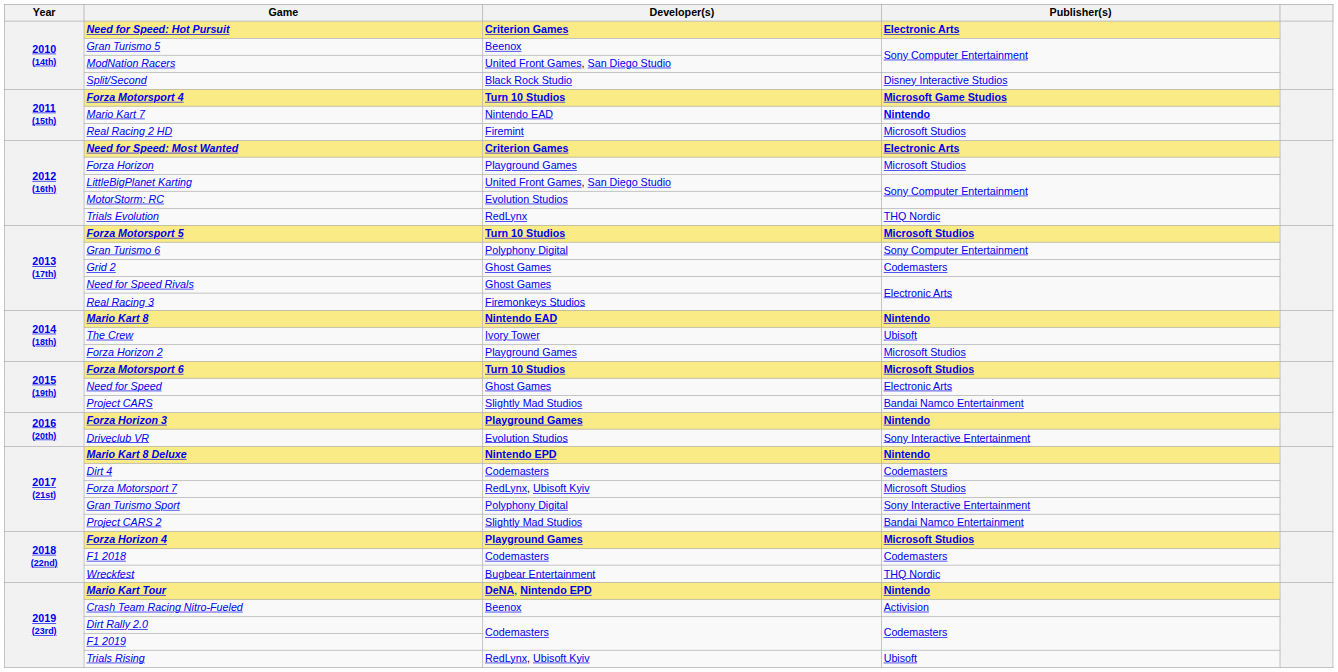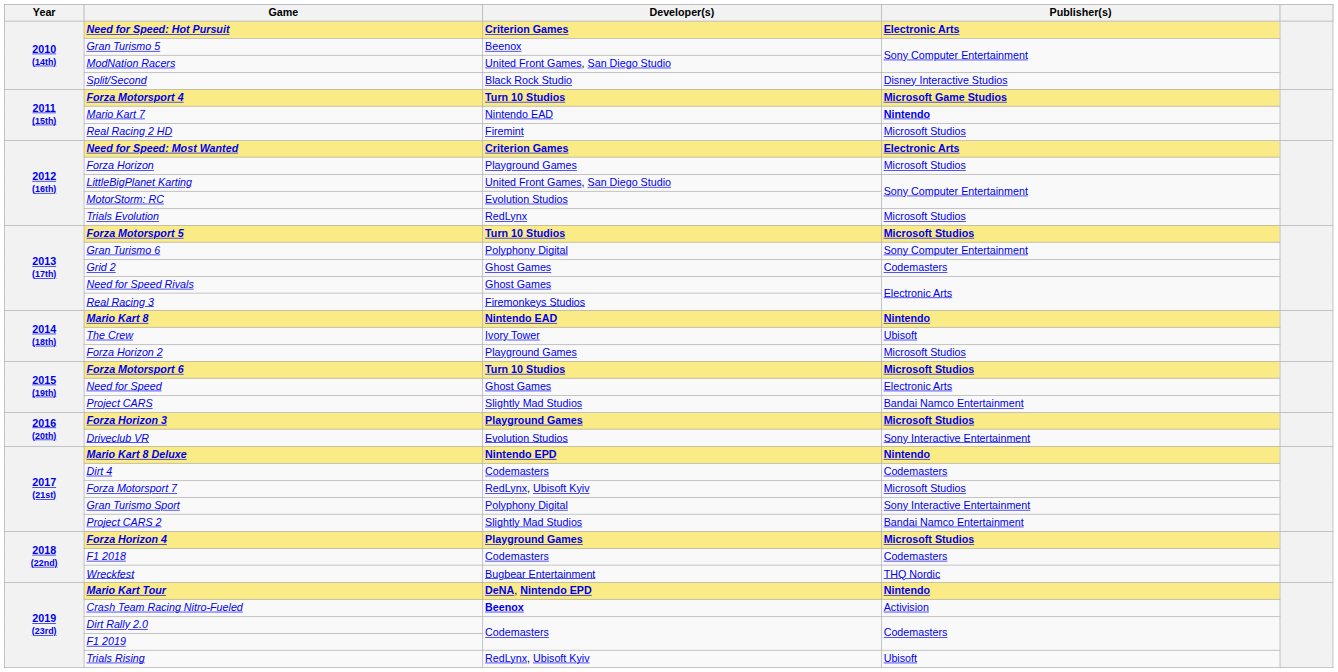 <table class="wikitable sortable" style="width:100%">
 <tr style="background:#bebebe">
 <th scope="col" style="width:6%;">Year</th>
 <th scope="col" style="width:30%;">Game</th>
 <th scope="col" style="width:30%;">Developer(s)</th>
 <th scope="col" style="width:30%;">Publisher(s)</th>
 <th scope="col" style="width:4%;" class="unsortable"></th>
 </tr>
 <tr>
 <th scope="row" rowspan="4" style="text-align:center"><a href='#'>2010</a> <br><small><a href='#'>(14th)</a> </small></th>
 <td style="background:#FAEB86"><strong><em><a href='#'>Need for Speed: Hot Pursuit</a></em></strong></td>
 <td style="background:#FAEB86"><strong><a href='#'>Criterion Games</a></strong></td>
 <td style="background:#FAEB86"><strong><a href='#'>Electronic Arts</a></strong></td>
 <th scope="row" rowspan="4" style="text-align;center;"></th>
 </tr>
 <tr>
 <td><em><a href='#'>Gran Turismo 5</a></em></td>
 <td><a href='#'>Beenox</a></td>
 <td rowspan=2><a href='#'>Sony Computer Entertainment</a></td>
 </tr>
 <tr>
 <td><em><a href='#'>ModNation Racers</a></em></td>
 <td><a href='#'>United Front Games</a>, <a href='#'>San Diego Studio</a></td>
 </tr>
 <tr>
 <td><em><a href='#'>Split/Second</a></em></td>
 <td><a href='#'>Black Rock Studio</a></td>
 <td><a href='#'>Disney Interactive Studios</a></td>
 </tr>
 <tr>
 <th scope="row" rowspan="3" style="text-align:center"><a href='#'>2011</a> <br><small><a href='#'>(15th)</a> </small></th>
 <td style="background:#FAEB86"><strong><em><a href='#'>Forza Motorsport 4</a></em></strong></td>
 <td style="background:#FAEB86"><strong><a href='#'>Turn 10 Studios</a></strong></td>
 <td style="background:#FAEB86"><strong><a href='#'>Microsoft Game Studios</a></strong></td>
 <th scope="row" rowspan="3" style="text-align;center;"></th>
 </tr>
 <tr>
 <td><em><a href='#'>Mario Kart 7</a></em></td>
 <td><a href='#'>Nintendo EAD</a></td>
 <td><strong><a href='#'>Nintendo</a></strong></td>
 </tr>
 <tr>
 <td><em><a href='#'>Real Racing 2 HD</a></em></td>
 <td><a href='#'>Firemint</a></td>
 <td><a href='#'>Microsoft Studios</a></td>
 </tr>
 <tr>
 <th scope="row" rowspan="5" style="text-align:center"><a href='#'>2012</a> <br><small><a href='#'>(16th)</a> </small></th>
 <td style="background:#FAEB86"><strong><em><a href='#'>Need for Speed: Most Wanted</a></em></strong></td>
 <td style="background:#FAEB86"><strong><a href='#'>Criterion Games</a></strong></td>
 <td style="background:#FAEB86"><strong><a href='#'>Electronic Arts</a></strong></td>
 <th scope="row" rowspan="5" style="text-align;center;"></th>
 </tr>
 <tr>
 <td><em><a href='#'>Forza Horizon</a></em></td>
 <td><a href='#'>Playground Games</a></td>
 <td><a href='#'>Microsoft Studios</a></td>
 </tr>
 <tr>
 <td><em><a href='#'>LittleBigPlanet Karting</a></em></td>
 <td><a href='#'>United Front Games</a>, <a href='#'>San Diego Studio</a></td>
 <td rowspan=2><a href='#'>Sony Computer Entertainment</a></td>
 </tr>
 <tr>
 <td><em><a href='#'>MotorStorm: RC</a></em></td>
 <td><a href='#'>Evolution Studios</a></td>
 </tr>
 <tr>
 <td><em><a href='#'>Trials Evolution</a></em></td>
 <td><a href='#'>RedLynx</a></td>
-<td><a href='#'>THQ Nordic</a></td>
+<td><a href='#'>Microsoft Studios</a></td>
 </tr>
 <tr>
 <th scope="row" rowspan="5" style="text-align:center"><a href='#'>2013</a> <br><small><a href='#'>(17th)</a> </small></th>
 <td style="background:#FAEB86"><strong><em><a href='#'>Forza Motorsport 5</a></em></strong></td>
 <td style="background:#FAEB86"><strong><a href='#'>Turn 10 Studios</a></strong></td>
 <td style="background:#FAEB86"><strong><a href='#'>Microsoft Studios</a></strong></td>
 <th scope="row" rowspan="5" style="text-align;center;"></th>
 </tr>
 <tr>
 <td><em><a href='#'>Gran Turismo 6</a></em></td>
 <td><a href='#'>Polyphony Digital</a></td>
 <td><a href='#'>Sony Computer Entertainment</a></td>
 </tr>
 <tr>
 <td><em><a href='#'>Grid 2</a></em></td>
 <td><a href='#'>Ghost Games</a></td>
 <td><a href='#'>Codemasters</a></td>
 </tr>
 <tr>
 <td><em><a href='#'>Need for Speed Rivals</a></em></td>
 <td><a href='#'>Ghost Games</a></td>
 <td rowspan=2><a href='#'>Electronic Arts</a></td>
 </tr>
 <tr>
 <td><em><a href='#'>Real Racing 3</a></em></td>
 <td><a href='#'>Firemonkeys Studios</a></td>
 </tr>
 <tr>
 <th scope="row" rowspan="3" style="text-align:center"><a href='#'>2014</a> <br><small><a href='#'>(18th)</a> </small></th>
 <td style="background:#FAEB86"><strong><em><a href='#'>Mario Kart 8</a></em></strong></td>
 <td style="background:#FAEB86"><strong><a href='#'>Nintendo EAD</a></strong></td>
 <td style="background:#FAEB86"><strong><a href='#'>Nintendo</a></strong></td>
 <th scope="row" rowspan="3" style="text-align;center;"></th>
 </tr>
 <tr>
 <td><em><a href='#'>The Crew</a></em></td>
 <td><a href='#'>Ivory Tower</a></td>
 <td><a href='#'>Ubisoft</a></td>
 </tr>
 <tr>
 <td><em><a href='#'>Forza Horizon 2</a></em></td>
 <td><a href='#'>Playground Games</a></td>
 <td><a href='#'>Microsoft Studios</a></td>
 </tr>
 <tr>
 <th scope="row" rowspan="3" style="text-align:center"><a href='#'>2015</a> <br><small><a href='#'>(19th)</a> </small></th>
 <td style="background:#FAEB86"><strong><em><a href='#'>Forza Motorsport 6</a></em></strong></td>
 <td style="background:#FAEB86"><strong><a href='#'>Turn 10 Studios</a></strong></td>
 <td style="background:#FAEB86"><strong><a href='#'>Microsoft Studios</a></strong></td>
 <th scope="row" rowspan="3" style="text-align;center;"></th>
 </tr>
 <tr>
 <td><em><a href='#'>Need for Speed</a></em></td>
 <td><a href='#'>Ghost Games</a></td>
 <td><a href='#'>Electronic Arts</a></td>
 </tr>
 <tr>
 <td><em><a href='#'>Project CARS</a></em></td>
 <td><a href='#'>Slightly Mad Studios</a></td>
 <td><a href='#'>Bandai Namco Entertainment</a></td>
 </tr>
 <tr>
 <th scope="row" rowspan="2" style="text-align:center"><a href='#'>2016</a> <br><small><a href='#'>(20th)</a> </small></th>
 <td style="background:#FAEB86"><strong><em><a href='#'>Forza Horizon 3</a></em></strong></td>
 <td style="background:#FAEB86"><strong><a href='#'>Playground Games</a></strong></td>
-<td style="background:#FAEB86"><strong><a href='#'>Nintendo</a></strong></td>
+<td style="background:#FAEB86"><strong><a href='#'>Microsoft Studios</a></strong></td>
 <th scope="row" rowspan="2" style="text-align;center;"></th>
 </tr>
 <tr>
 <td><em><a href='#'>Driveclub VR</a></em></td>
 <td><a href='#'>Evolution Studios</a></td>
 <td><a href='#'>Sony Interactive Entertainment</a></td>
 </tr>
 <tr>
 <th scope="row" rowspan="5" style="text-align:center"><a href='#'>2017</a> <br><small><a href='#'>(21st)</a> </small></th>
 <td style="background:#FAEB86"><strong><em><a href='#'>Mario Kart 8 Deluxe</a></em></strong></td>
 <td style="background:#FAEB86"><strong><a href='#'>Nintendo EPD</a></strong></td>
 <td style="background:#FAEB86"><strong><a href='#'>Nintendo</a></strong></td>
 <th scope="row" rowspan="5" style="text-align;center;"></th>
 </tr>
 <tr>
 <td><em><a href='#'>Dirt 4</a></em></td>
 <td><a href='#'>Codemasters</a></td>
 <td><a href='#'>Codemasters</a></td>
 </tr>
 <tr>
 <td><em><a href='#'>Forza Motorsport 7</a></em></td>
 <td><a href='#'>RedLynx</a>, <a href='#'>Ubisoft Kyiv</a></td>
 <td><a href='#'>Microsoft Studios</a></td>
 </tr>
 <tr>
 <td><em><a href='#'>Gran Turismo Sport</a></em></td>
 <td><a href='#'>Polyphony Digital</a></td>
 <td><a href='#'>Sony Interactive Entertainment</a></td>
 </tr>
 <tr>
 <td><em><a href='#'>Project CARS 2</a></em></td>
 <td><a href='#'>Slightly Mad Studios</a></td>
 <td><a href='#'>Bandai Namco Entertainment</a></td>
 </tr>
 <tr>
 <th scope="row" rowspan="3" style="text-align:center"><a href='#'>2018</a> <br><small><a href='#'>(22nd)</a> </small></th>
 <td style="background:#FAEB86"><strong><em><a href='#'>Forza Horizon 4</a></em></strong></td>
 <td style="background:#FAEB86"><strong><a href='#'>Playground Games</a></strong></td>
 <td style="background:#FAEB86"><strong><a href='#'>Microsoft Studios</a></strong></td>
 <th scope="row" rowspan="3" style="text-align;center;"></th>
 </tr>
 <tr>
 <td><em><a href='#'>F1 2018</a></em></td>
 <td><a href='#'>Codemasters</a></td>
 <td><a href='#'>Codemasters</a></td>
 </tr>
 <tr>
 <td><em><a href='#'>Wreckfest</a></em></td>
 <td><a href='#'>Bugbear Entertainment</a></td>
 <td><a href='#'>THQ Nordic</a></td>
 </tr>
 <tr>
 <th scope="row" rowspan="5" style="text-align:center"><a href='#'>2019</a> <br><small><a href='#'>(23rd)</a> </small></th>
 <td style="background:#FAEB86"><strong><em><a href='#'>Mario Kart Tour</a></em></strong></td>
 <td style="background:#FAEB86"><strong><a href='#'>DeNA</a></strong>, <strong><a href='#'>Nintendo EPD</a></strong></td>
 <td style="background:#FAEB86"><strong><a href='#'>Nintendo</a></strong></td>
 <th scope="row" rowspan="5" style="text-align;center;"></th>
 </tr>
 <tr>
 <td><em><a href='#'>Crash Team Racing Nitro-Fueled</a></em></td>
-<td><a href='#'>Beenox</a></td>
+<td><strong><a href='#'>Beenox</a></strong></td>
 <td><a href='#'>Activision</a></td>
 </tr>
 <tr>
 <td><em><a href='#'>Dirt Rally 2.0</a></em></td>
 <td rowspan=2><a href='#'>Codemasters</a></td>
 <td rowspan=2><a href='#'>Codemasters</a></td>
 </tr>
 <tr>
 <td><em><a href='#'>F1 2019</a></em></td>
 </tr>
 <tr>
 <td><em><a href='#'>Trials Rising</a></em></td>
 <td><a href='#'>RedLynx</a>, <a href='#'>Ubisoft Kyiv</a></td>
 <td><a href='#'>Ubisoft</a></td>
 </tr>
 </table>
